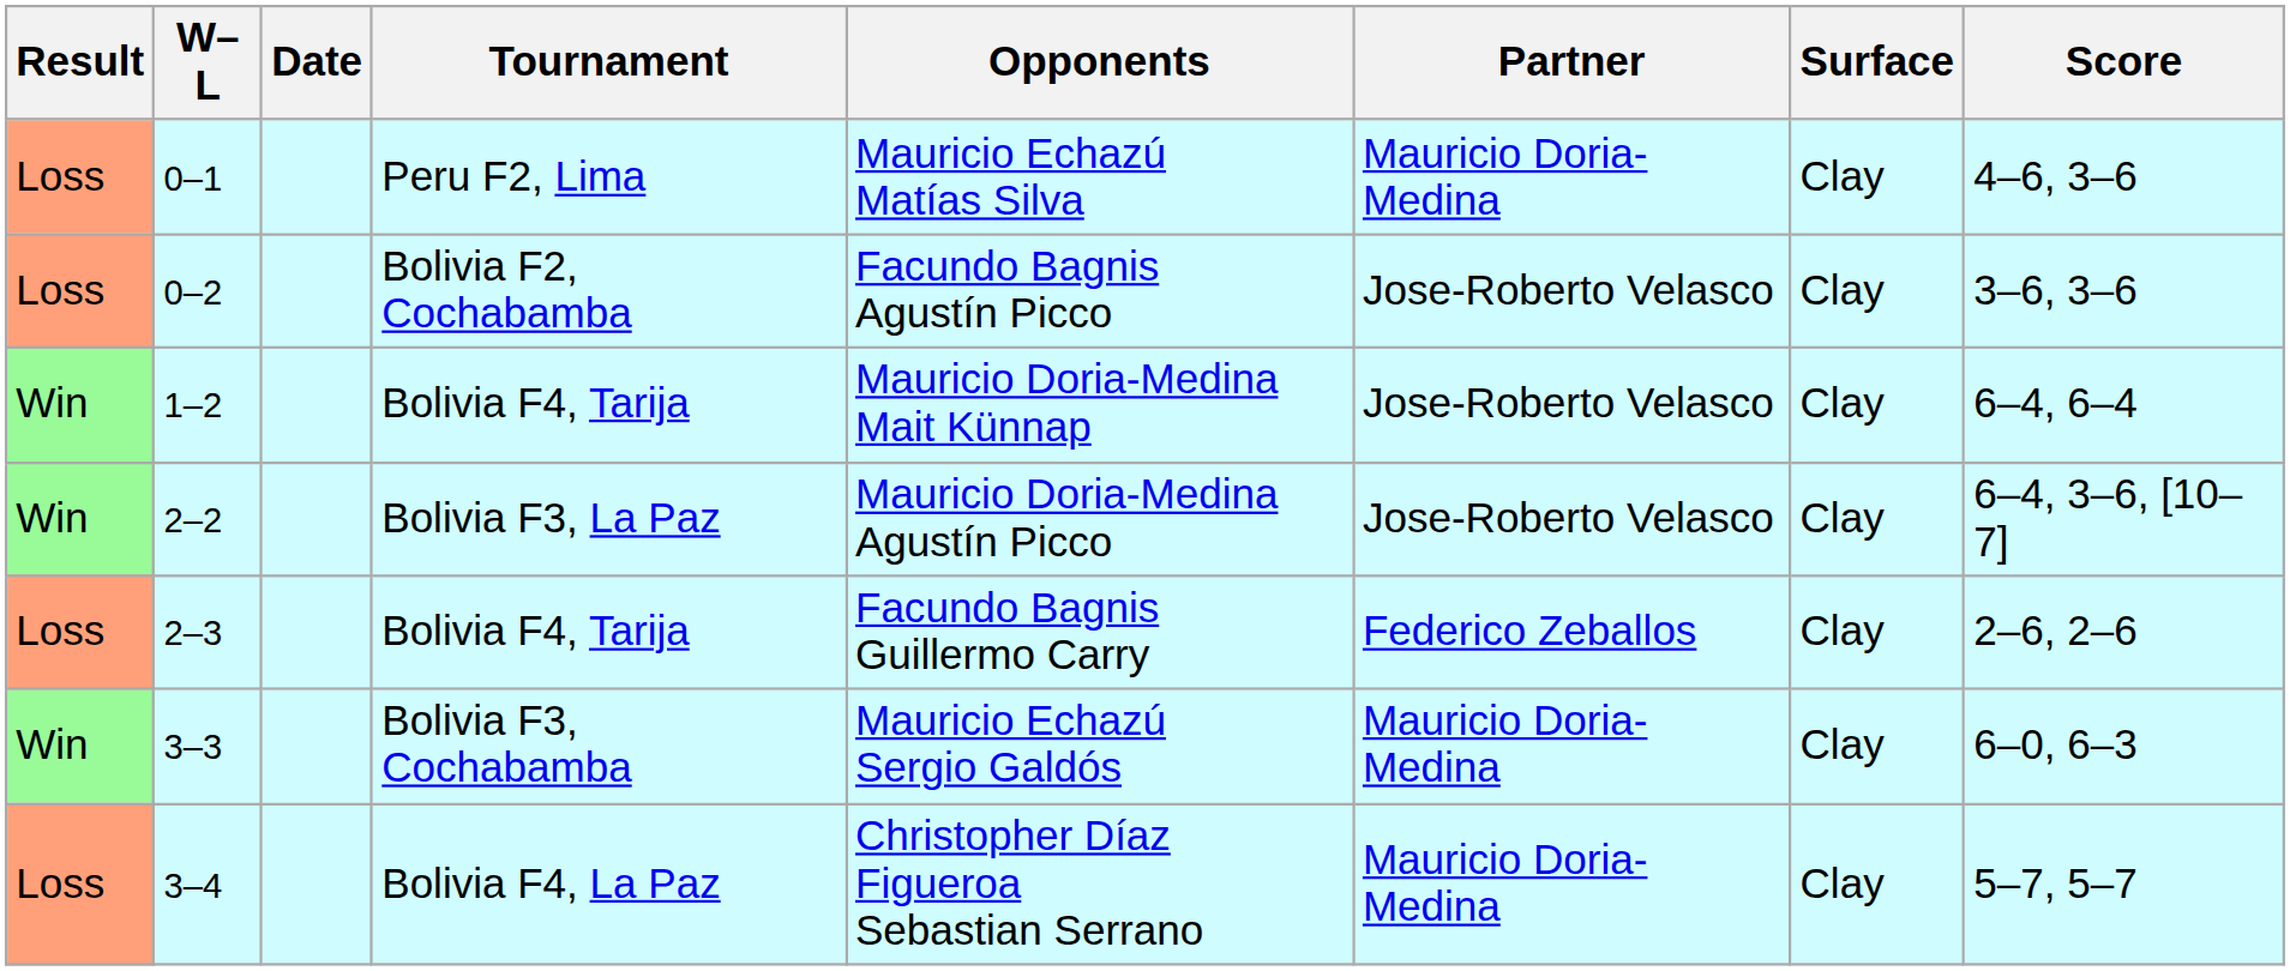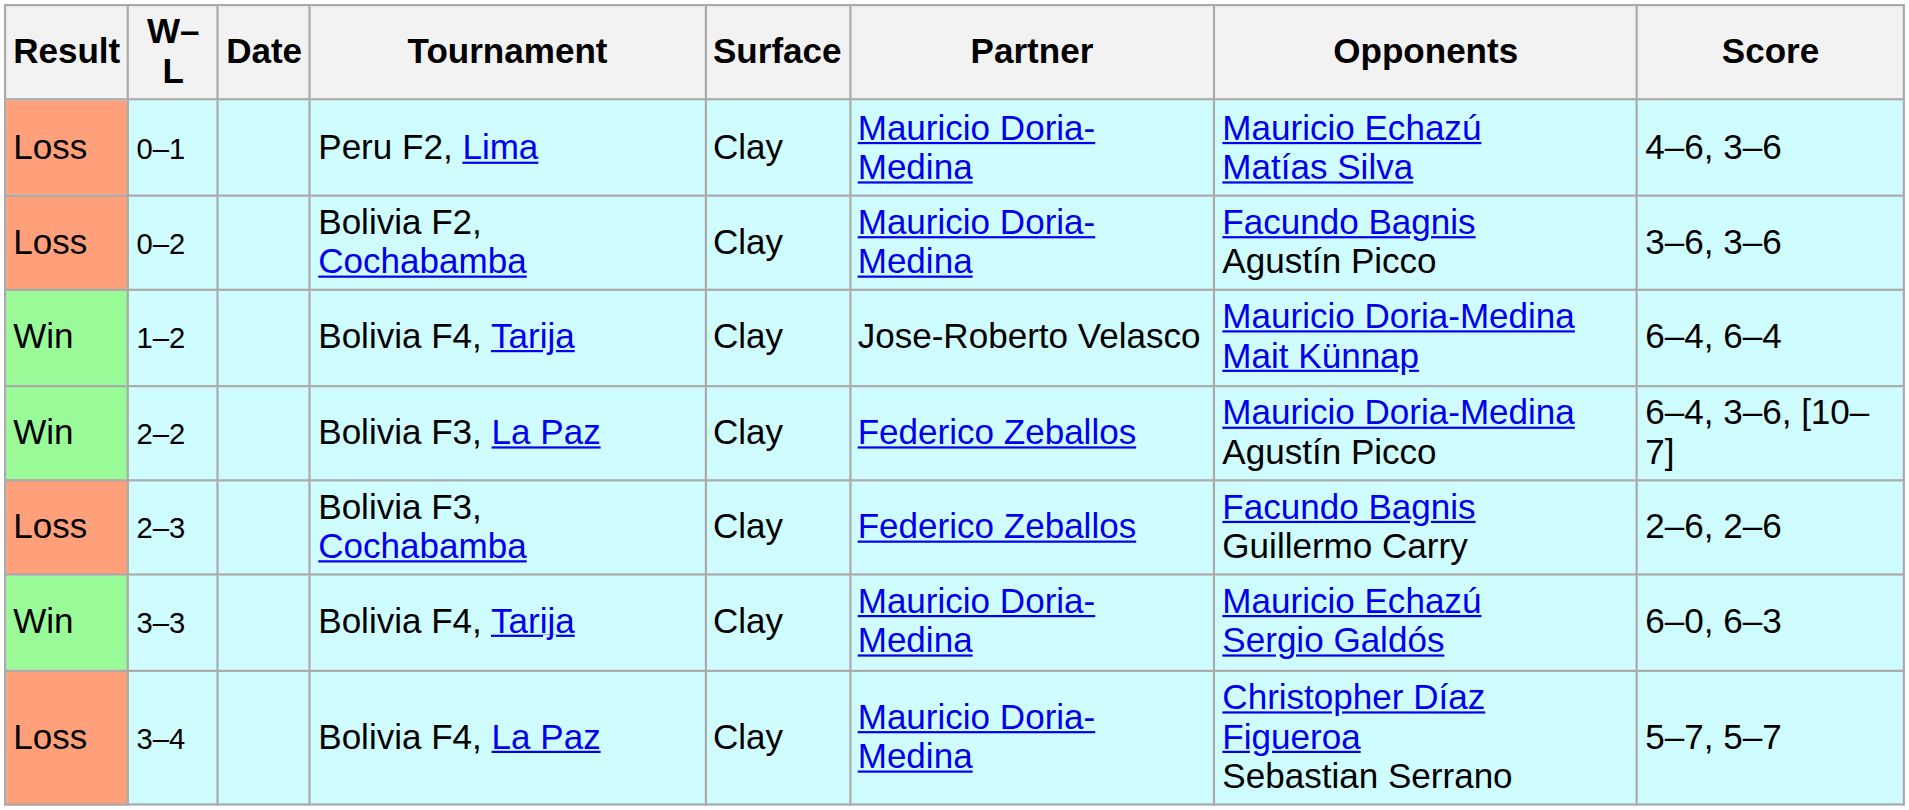 <table class="sortable wikitable">
 <tr>
 <th>Result</th>
 <th class="unsortable">W–L</th>
 <th>Date</th>
 <th>Tournament</th>
+<th>Surface</th>
+<th>Partner</th>
 <th>Opponents</th>
-<th>Partner</th>
-<th>Surface</th>
 <th class="unsortable">Score</th>
 </tr>
 <tr style="background:#cffcff;">
 <td style="background:#ffa07a;">Loss</td>
 <td><small>0–1</small></td>
 <td></td>
 <td>Peru F2, <a href='#'>Lima</a></td>
+<td>Clay</td>
+<td> <a href='#'>Mauricio Doria-Medina</a></td>
 <td> <a href='#'>Mauricio Echazú</a> <br>  <a href='#'>Matías Silva</a></td>
-<td> <a href='#'>Mauricio Doria-Medina</a></td>
-<td>Clay</td>
 <td>4–6, 3–6</td>
 </tr>
 <tr style="background:#cffcff;">
 <td style="background:#ffa07a;">Loss</td>
 <td><small>0–2</small></td>
 <td></td>
 <td>Bolivia F2, <a href='#'>Cochabamba</a></td>
+<td>Clay</td>
+<td> <a href='#'>Mauricio Doria-Medina</a></td>
 <td> <a href='#'>Facundo Bagnis</a> <br>  Agustín Picco</td>
-<td> Jose-Roberto Velasco</td>
-<td>Clay</td>
 <td>3–6, 3–6</td>
 </tr>
 <tr style="background:#cffcff;">
 <td style="background:#98fb98;">Win</td>
 <td><small>1–2</small></td>
 <td></td>
 <td>Bolivia F4, <a href='#'>Tarija</a></td>
+<td>Clay</td>
+<td> Jose-Roberto Velasco</td>
 <td> <a href='#'>Mauricio Doria-Medina</a> <br>  <a href='#'>Mait Künnap</a></td>
-<td> Jose-Roberto Velasco</td>
-<td>Clay</td>
 <td>6–4, 6–4</td>
 </tr>
 <tr style="background:#cffcff;">
 <td style="background:#98fb98;">Win</td>
 <td><small>2–2</small></td>
 <td></td>
 <td>Bolivia F3, <a href='#'>La Paz</a></td>
+<td>Clay</td>
+<td> <a href='#'>Federico Zeballos</a></td>
 <td> <a href='#'>Mauricio Doria-Medina</a> <br>  Agustín Picco</td>
-<td> Jose-Roberto Velasco</td>
-<td>Clay</td>
 <td>6–4, 3–6, [10–7]</td>
 </tr>
 <tr style="background:#cffcff;">
 <td style="background:#ffa07a;">Loss</td>
 <td><small>2–3</small></td>
 <td></td>
-<td>Bolivia F4, <a href='#'>Tarija</a></td>
+<td>Bolivia F3, <a href='#'>Cochabamba</a></td>
+<td>Clay</td>
+<td> <a href='#'>Federico Zeballos</a></td>
 <td> <a href='#'>Facundo Bagnis</a> <br>  Guillermo Carry</td>
-<td> <a href='#'>Federico Zeballos</a></td>
-<td>Clay</td>
 <td>2–6, 2–6</td>
 </tr>
 <tr style="background:#cffcff;">
 <td style="background:#98fb98;">Win</td>
 <td><small>3–3</small></td>
 <td></td>
-<td>Bolivia F3, <a href='#'>Cochabamba</a></td>
+<td>Bolivia F4, <a href='#'>Tarija</a></td>
+<td>Clay</td>
+<td> <a href='#'>Mauricio Doria-Medina</a></td>
 <td> <a href='#'>Mauricio Echazú</a> <br>  <a href='#'>Sergio Galdós</a></td>
-<td> <a href='#'>Mauricio Doria-Medina</a></td>
-<td>Clay</td>
 <td>6–0, 6–3</td>
 </tr>
 <tr style="background:#cffcff;">
 <td style="background:#ffa07a;">Loss</td>
 <td><small>3–4</small></td>
 <td></td>
 <td>Bolivia F4, <a href='#'>La Paz</a></td>
+<td>Clay</td>
+<td> <a href='#'>Mauricio Doria-Medina</a></td>
 <td> <a href='#'>Christopher Díaz Figueroa</a> <br>  Sebastian Serrano</td>
-<td> <a href='#'>Mauricio Doria-Medina</a></td>
-<td>Clay</td>
 <td>5–7, 5–7</td>
 </tr>
 </table>
